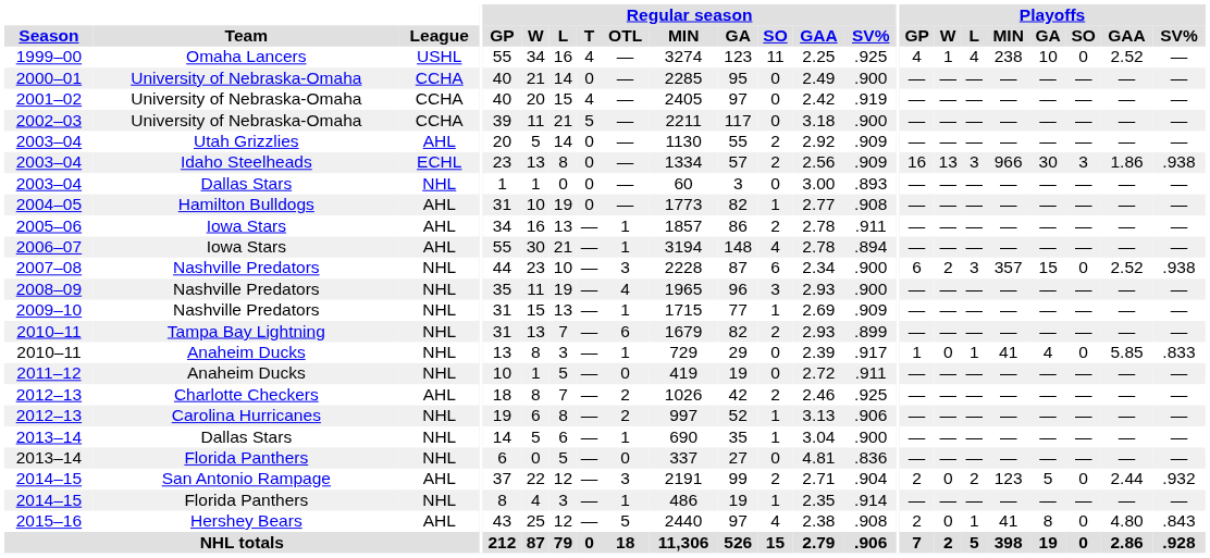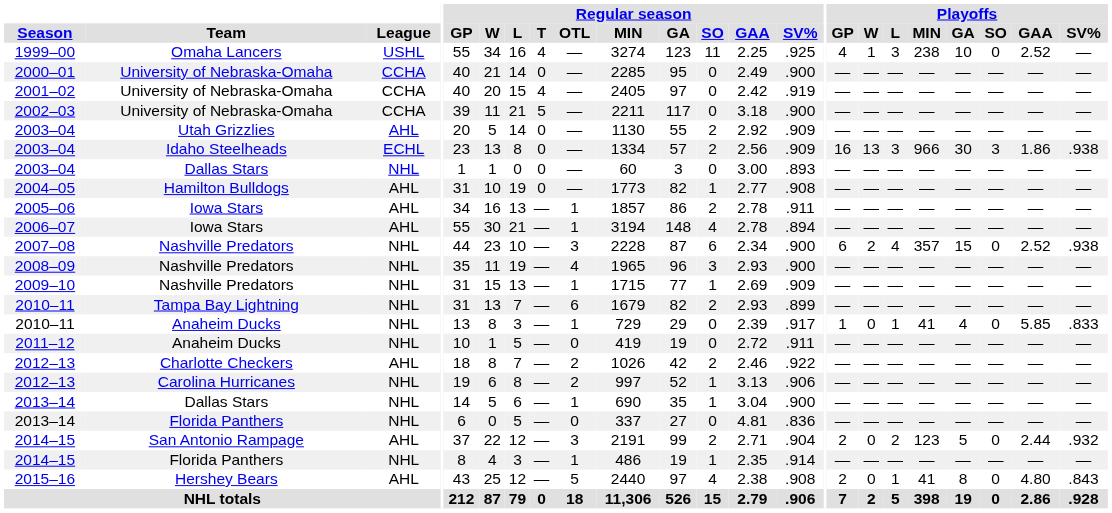 <table border="0" cellpadding="1" cellspacing="0" style="width:90%; text-align:center;">
 <tr bgcolor="#e0e0e0">
 <th colspan="3" bgcolor="#ffffff"></th>
 <th rowspan="99" bgcolor="#ffffff"></th>
 <th colspan="10" bgcolor="#e0e0e0"><a href='#'>Regular season</a></th>
 <th rowspan="99" bgcolor="#ffffff"></th>
 <th colspan="8" bgcolor="#e0e0e0"><a href='#'>Playoffs</a></th>
 </tr>
 <tr bgcolor="#e0e0e0">
 <th><a href='#'>Season</a></th>
 <th>Team</th>
 <th>League</th>
 <th>GP</th>
 <th>W</th>
 <th>L</th>
 <th>T</th>
 <th>OTL</th>
 <th>MIN</th>
 <th>GA</th>
 <th><a href='#'>SO</a></th>
 <th><a href='#'>GAA</a></th>
 <th><a href='#'>SV%</a></th>
 <th>GP</th>
 <th>W</th>
 <th>L</th>
 <th>MIN</th>
 <th>GA</th>
 <th>SO</th>
 <th>GAA</th>
 <th>SV%</th>
 </tr>
 <tr>
 <td><a href='#'>1999–00</a></td>
 <td><a href='#'>Omaha Lancers</a></td>
 <td><a href='#'>USHL</a></td>
 <td>55</td>
 <td>34</td>
 <td>16</td>
 <td>4</td>
 <td>—</td>
 <td>3274</td>
 <td>123</td>
 <td>11</td>
 <td>2.25</td>
 <td>.925</td>
 <td>4</td>
 <td>1</td>
-<td>4</td>
+<td>3</td>
 <td>238</td>
 <td>10</td>
 <td>0</td>
 <td>2.52</td>
 <td>—</td>
 </tr>
 <tr bgcolor="#f0f0f0">
 <td><a href='#'>2000–01</a></td>
 <td><a href='#'>University of Nebraska-Omaha</a></td>
 <td><a href='#'>CCHA</a></td>
 <td>40</td>
 <td>21</td>
 <td>14</td>
 <td>0</td>
 <td>—</td>
 <td>2285</td>
 <td>95</td>
 <td>0</td>
 <td>2.49</td>
 <td>.900</td>
 <td>—</td>
 <td>—</td>
 <td>—</td>
 <td>—</td>
 <td>—</td>
 <td>—</td>
 <td>—</td>
 <td>—</td>
 </tr>
 <tr>
 <td><a href='#'>2001–02</a></td>
 <td>University of Nebraska-Omaha</td>
 <td>CCHA</td>
 <td>40</td>
 <td>20</td>
 <td>15</td>
 <td>4</td>
 <td>—</td>
 <td>2405</td>
 <td>97</td>
 <td>0</td>
 <td>2.42</td>
 <td>.919</td>
 <td>—</td>
 <td>—</td>
 <td>—</td>
 <td>—</td>
 <td>—</td>
 <td>—</td>
 <td>—</td>
 <td>—</td>
 </tr>
 <tr bgcolor="#f0f0f0">
 <td><a href='#'>2002–03</a></td>
 <td>University of Nebraska-Omaha</td>
 <td>CCHA</td>
 <td>39</td>
 <td>11</td>
 <td>21</td>
 <td>5</td>
 <td>—</td>
 <td>2211</td>
 <td>117</td>
 <td>0</td>
 <td>3.18</td>
 <td>.900</td>
 <td>—</td>
 <td>—</td>
 <td>—</td>
 <td>—</td>
 <td>—</td>
 <td>—</td>
 <td>—</td>
 <td>—</td>
 </tr>
 <tr>
 <td><a href='#'>2003–04</a></td>
 <td><a href='#'>Utah Grizzlies</a></td>
 <td><a href='#'>AHL</a></td>
 <td>20</td>
 <td>5</td>
 <td>14</td>
 <td>0</td>
 <td>—</td>
 <td>1130</td>
 <td>55</td>
 <td>2</td>
 <td>2.92</td>
 <td>.909</td>
 <td>—</td>
 <td>—</td>
 <td>—</td>
 <td>—</td>
 <td>—</td>
 <td>—</td>
 <td>—</td>
 <td>—</td>
 </tr>
 <tr bgcolor="#f0f0f0">
 <td><a href='#'>2003–04</a></td>
 <td><a href='#'>Idaho Steelheads</a></td>
 <td><a href='#'>ECHL</a></td>
 <td>23</td>
 <td>13</td>
 <td>8</td>
 <td>0</td>
 <td>—</td>
 <td>1334</td>
 <td>57</td>
 <td>2</td>
 <td>2.56</td>
 <td>.909</td>
 <td>16</td>
 <td>13</td>
 <td>3</td>
 <td>966</td>
 <td>30</td>
 <td>3</td>
 <td>1.86</td>
 <td>.938</td>
 </tr>
 <tr>
 <td><a href='#'>2003–04</a></td>
 <td><a href='#'>Dallas Stars</a></td>
 <td><a href='#'>NHL</a></td>
 <td>1</td>
 <td>1</td>
 <td>0</td>
 <td>0</td>
 <td>—</td>
 <td>60</td>
 <td>3</td>
 <td>0</td>
 <td>3.00</td>
 <td>.893</td>
 <td>—</td>
 <td>—</td>
 <td>—</td>
 <td>—</td>
 <td>—</td>
 <td>—</td>
 <td>—</td>
 <td>—</td>
 </tr>
 <tr bgcolor="#f0f0f0">
 <td><a href='#'>2004–05</a></td>
 <td><a href='#'>Hamilton Bulldogs</a></td>
 <td>AHL</td>
 <td>31</td>
 <td>10</td>
 <td>19</td>
 <td>0</td>
 <td>—</td>
 <td>1773</td>
 <td>82</td>
 <td>1</td>
 <td>2.77</td>
 <td>.908</td>
 <td>—</td>
 <td>—</td>
 <td>—</td>
 <td>—</td>
 <td>—</td>
 <td>—</td>
 <td>—</td>
 <td>—</td>
 </tr>
 <tr>
 <td><a href='#'>2005–06</a></td>
 <td><a href='#'>Iowa Stars</a></td>
 <td>AHL</td>
 <td>34</td>
 <td>16</td>
 <td>13</td>
 <td>—</td>
 <td>1</td>
 <td>1857</td>
 <td>86</td>
 <td>2</td>
 <td>2.78</td>
 <td>.911</td>
 <td>—</td>
 <td>—</td>
 <td>—</td>
 <td>—</td>
 <td>—</td>
 <td>—</td>
 <td>—</td>
 <td>—</td>
 </tr>
 <tr bgcolor="#f0f0f0">
 <td><a href='#'>2006–07</a></td>
 <td>Iowa Stars</td>
 <td>AHL</td>
 <td>55</td>
 <td>30</td>
 <td>21</td>
 <td>—</td>
 <td>1</td>
 <td>3194</td>
 <td>148</td>
 <td>4</td>
 <td>2.78</td>
 <td>.894</td>
 <td>—</td>
 <td>—</td>
 <td>—</td>
 <td>—</td>
 <td>—</td>
 <td>—</td>
 <td>—</td>
 <td>—</td>
 </tr>
 <tr>
 <td><a href='#'>2007–08</a></td>
 <td><a href='#'>Nashville Predators</a></td>
 <td>NHL</td>
 <td>44</td>
 <td>23</td>
 <td>10</td>
 <td>—</td>
 <td>3</td>
 <td>2228</td>
 <td>87</td>
 <td>6</td>
 <td>2.34</td>
 <td>.900</td>
 <td>6</td>
 <td>2</td>
-<td>3</td>
+<td>4</td>
 <td>357</td>
 <td>15</td>
 <td>0</td>
 <td>2.52</td>
 <td>.938</td>
 </tr>
 <tr bgcolor="#f0f0f0">
 <td><a href='#'>2008–09</a></td>
 <td>Nashville Predators</td>
 <td>NHL</td>
 <td>35</td>
 <td>11</td>
 <td>19</td>
 <td>—</td>
 <td>4</td>
 <td>1965</td>
 <td>96</td>
 <td>3</td>
 <td>2.93</td>
 <td>.900</td>
 <td>—</td>
 <td>—</td>
 <td>—</td>
 <td>—</td>
 <td>—</td>
 <td>—</td>
 <td>—</td>
 <td>—</td>
 </tr>
 <tr>
 <td><a href='#'>2009–10</a></td>
 <td>Nashville Predators</td>
 <td>NHL</td>
 <td>31</td>
 <td>15</td>
 <td>13</td>
 <td>—</td>
 <td>1</td>
 <td>1715</td>
 <td>77</td>
 <td>1</td>
 <td>2.69</td>
 <td>.909</td>
 <td>—</td>
 <td>—</td>
 <td>—</td>
 <td>—</td>
 <td>—</td>
 <td>—</td>
 <td>—</td>
 <td>—</td>
 </tr>
 <tr bgcolor="#f0f0f0">
 <td><a href='#'>2010–11</a></td>
 <td><a href='#'>Tampa Bay Lightning</a></td>
 <td>NHL</td>
 <td>31</td>
 <td>13</td>
 <td>7</td>
 <td>—</td>
 <td>6</td>
 <td>1679</td>
 <td>82</td>
 <td>2</td>
 <td>2.93</td>
 <td>.899</td>
 <td>—</td>
 <td>—</td>
 <td>—</td>
 <td>—</td>
 <td>—</td>
 <td>—</td>
 <td>—</td>
 <td>—</td>
 </tr>
 <tr>
 <td>2010–11</td>
 <td><a href='#'>Anaheim Ducks</a></td>
 <td>NHL</td>
 <td>13</td>
 <td>8</td>
 <td>3</td>
 <td>—</td>
 <td>1</td>
 <td>729</td>
 <td>29</td>
 <td>0</td>
 <td>2.39</td>
 <td>.917</td>
 <td>1</td>
 <td>0</td>
 <td>1</td>
 <td>41</td>
 <td>4</td>
 <td>0</td>
 <td>5.85</td>
 <td>.833</td>
 </tr>
 <tr bgcolor="#f0f0f0">
 <td><a href='#'>2011–12</a></td>
 <td>Anaheim Ducks</td>
 <td>NHL</td>
 <td>10</td>
 <td>1</td>
 <td>5</td>
 <td>—</td>
 <td>0</td>
 <td>419</td>
 <td>19</td>
 <td>0</td>
 <td>2.72</td>
 <td>.911</td>
 <td>—</td>
 <td>—</td>
 <td>—</td>
 <td>—</td>
 <td>—</td>
 <td>—</td>
 <td>—</td>
 <td>—</td>
 </tr>
 <tr>
 <td><a href='#'>2012–13</a></td>
 <td><a href='#'>Charlotte Checkers</a></td>
 <td>AHL</td>
 <td>18</td>
 <td>8</td>
 <td>7</td>
 <td>—</td>
 <td>2</td>
 <td>1026</td>
 <td>42</td>
 <td>2</td>
 <td>2.46</td>
-<td>.925</td>
+<td>.922</td>
 <td>—</td>
 <td>—</td>
 <td>—</td>
 <td>—</td>
 <td>—</td>
 <td>—</td>
 <td>—</td>
 <td>—</td>
 </tr>
 <tr bgcolor="#f0f0f0">
 <td><a href='#'>2012–13</a></td>
 <td><a href='#'>Carolina Hurricanes</a></td>
 <td>NHL</td>
 <td>19</td>
 <td>6</td>
 <td>8</td>
 <td>—</td>
 <td>2</td>
 <td>997</td>
 <td>52</td>
 <td>1</td>
 <td>3.13</td>
 <td>.906</td>
 <td>—</td>
 <td>—</td>
 <td>—</td>
 <td>—</td>
 <td>—</td>
 <td>—</td>
 <td>—</td>
 <td>—</td>
 </tr>
 <tr>
 <td><a href='#'>2013–14</a></td>
 <td>Dallas Stars</td>
 <td>NHL</td>
 <td>14</td>
 <td>5</td>
 <td>6</td>
 <td>—</td>
 <td>1</td>
 <td>690</td>
 <td>35</td>
 <td>1</td>
 <td>3.04</td>
 <td>.900</td>
 <td>—</td>
 <td>—</td>
 <td>—</td>
 <td>—</td>
 <td>—</td>
 <td>—</td>
 <td>—</td>
 <td>—</td>
 </tr>
 <tr bgcolor="#f0f0f0">
 <td>2013–14</td>
 <td><a href='#'>Florida Panthers</a></td>
 <td>NHL</td>
 <td>6</td>
 <td>0</td>
 <td>5</td>
 <td>—</td>
 <td>0</td>
 <td>337</td>
 <td>27</td>
 <td>0</td>
 <td>4.81</td>
 <td>.836</td>
 <td>—</td>
 <td>—</td>
 <td>—</td>
 <td>—</td>
 <td>—</td>
 <td>—</td>
 <td>—</td>
 <td>—</td>
 </tr>
 <tr>
 <td><a href='#'>2014–15</a></td>
 <td><a href='#'>San Antonio Rampage</a></td>
 <td>AHL</td>
 <td>37</td>
 <td>22</td>
 <td>12</td>
 <td>—</td>
 <td>3</td>
 <td>2191</td>
 <td>99</td>
 <td>2</td>
 <td>2.71</td>
 <td>.904</td>
 <td>2</td>
 <td>0</td>
 <td>2</td>
 <td>123</td>
 <td>5</td>
 <td>0</td>
 <td>2.44</td>
 <td>.932</td>
 </tr>
 <tr bgcolor="#f0f0f0">
 <td><a href='#'>2014–15</a></td>
 <td>Florida Panthers</td>
 <td>NHL</td>
 <td>8</td>
 <td>4</td>
 <td>3</td>
 <td>—</td>
 <td>1</td>
 <td>486</td>
 <td>19</td>
 <td>1</td>
 <td>2.35</td>
 <td>.914</td>
 <td>—</td>
 <td>—</td>
 <td>—</td>
 <td>—</td>
 <td>—</td>
 <td>—</td>
 <td>—</td>
 <td>—</td>
 </tr>
 <tr>
 <td><a href='#'>2015–16</a></td>
 <td><a href='#'>Hershey Bears</a></td>
 <td>AHL</td>
 <td>43</td>
 <td>25</td>
 <td>12</td>
 <td>—</td>
 <td>5</td>
 <td>2440</td>
 <td>97</td>
 <td>4</td>
 <td>2.38</td>
 <td>.908</td>
 <td>2</td>
 <td>0</td>
 <td>1</td>
 <td>41</td>
 <td>8</td>
 <td>0</td>
 <td>4.80</td>
 <td>.843</td>
 </tr>
 <tr bgcolor="#e0e0e0">
 <th colspan=3>NHL totals</th>
 <th>212</th>
 <th>87</th>
 <th>79</th>
 <th>0</th>
 <th>18</th>
 <th>11,306</th>
 <th>526</th>
 <th>15</th>
 <th>2.79</th>
 <th>.906</th>
 <th>7</th>
 <th>2</th>
 <th>5</th>
 <th>398</th>
 <th>19</th>
 <th>0</th>
 <th>2.86</th>
 <th>.928</th>
 </tr>
 </table>
